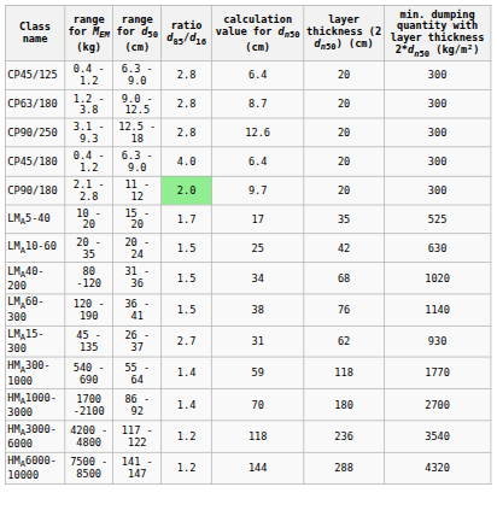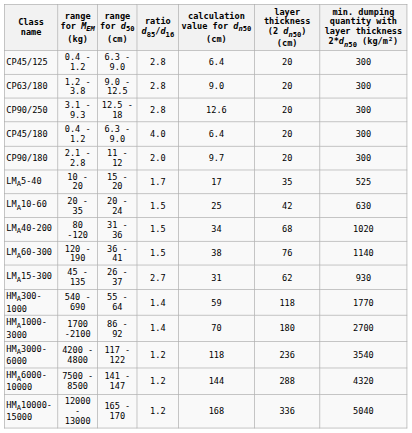 <table class="wikitable">
 <tr>
 <th>Class name</th>
 <th style="text-align:center;">range for <em>M<sub>EM</sub></em> (kg)</th>
 <th style="text-align:center;">range for <em>d</em><sub>50</sub> (cm)</th>
 <th style="text-align:center;">ratio <em>d</em><sub>85</sub>/<em>d</em><sub>16</sub></th>
 <th style="text-align:center;">calculation value for <em>d</em><sub><em>n</em>50</sub> (cm)</th>
 <th style="text-align:center;">layer thickness (2 <em>d</em><sub><em>n</em>50</sub>) (cm)</th>
 <th style="text-align:center;">min. dumping quantity with layer thickness 2<em>*d<sub>n</sub></em><sub>50</sub> (kg/m²)</th>
 </tr>
 <tr>
 <td>CP45/125</td>
 <td style="text-align:center;">0.4 - 1.2</td>
 <td style="text-align:center;">6.3 - 9.0</td>
 <td style="text-align:center;">2.8</td>
 <td style="text-align:center;">6.4</td>
 <td style="text-align:center;">20</td>
 <td style="text-align:center;">300</td>
 </tr>
 <tr>
 <td>CP63/180</td>
 <td style="text-align:center;">1.2 - 3.8</td>
 <td style="text-align:center;">9.0 - 12.5</td>
 <td style="text-align:center;">2.8</td>
-<td style="text-align:center;">8.7</td>
+<td style="text-align:center;">9.0</td>
 <td style="text-align:center;">20</td>
 <td style="text-align:center;">300</td>
 </tr>
 <tr>
 <td>CP90/250</td>
 <td style="text-align:center;">3.1 - 9.3</td>
 <td style="text-align:center;">12.5 - 18</td>
 <td style="text-align:center;">2.8</td>
 <td style="text-align:center;">12.6</td>
 <td style="text-align:center;">20</td>
 <td style="text-align:center;">300</td>
 </tr>
 <tr>
 <td>CP45/180</td>
 <td style="text-align:center;">0.4 - 1.2</td>
 <td style="text-align:center;">6.3 - 9.0</td>
 <td style="text-align:center;">4.0</td>
 <td style="text-align:center;">6.4</td>
 <td style="text-align:center;">20</td>
 <td style="text-align:center;">300</td>
 </tr>
 <tr>
 <td>CP90/180</td>
 <td style="text-align:center;">2.1 - 2.8</td>
 <td style="text-align:center;">11 - 12</td>
-<td style="background: lightgreen; text-align:center;">2.0</td>
+<td style="text-align:center;">2.0</td>
 <td style="text-align:center;">9.7</td>
 <td style="text-align:center;">20</td>
 <td style="text-align:center;">300</td>
 </tr>
 <tr>
 <td>LM<sub>A</sub>5-40</td>
 <td style="text-align:center;">10 - 20</td>
 <td style="text-align:center;">15 - 20</td>
 <td style="text-align:center;">1.7</td>
 <td style="text-align:center;">17</td>
 <td style="text-align:center;">35</td>
 <td style="text-align:center;">525</td>
 </tr>
 <tr>
 <td>LM<sub>A</sub>10-60</td>
 <td style="text-align:center;">20 - 35</td>
 <td style="text-align:center;">20 - 24</td>
 <td style="text-align:center;">1.5</td>
 <td style="text-align:center;">25</td>
 <td style="text-align:center;">42</td>
 <td style="text-align:center;">630</td>
 </tr>
 <tr>
 <td>LM<sub>A</sub>40-200</td>
 <td style="text-align:center;">80 -120</td>
 <td style="text-align:center;">31 - 36</td>
 <td style="text-align:center;">1.5</td>
 <td style="text-align:center;">34</td>
 <td style="text-align:center;">68</td>
 <td style="text-align:center;">1020</td>
 </tr>
 <tr>
 <td>LM<sub>A</sub>60-300</td>
 <td style="text-align:center;">120 - 190</td>
 <td style="text-align:center;">36 - 41</td>
 <td style="text-align:center;">1.5</td>
 <td style="text-align:center;">38</td>
 <td style="text-align:center;">76</td>
 <td style="text-align:center;">1140</td>
 </tr>
 <tr>
 <td>LM<sub>A</sub>15-300</td>
 <td style="text-align:center;">45 - 135</td>
 <td style="text-align:center;">26 - 37</td>
 <td style="text-align:center;">2.7</td>
 <td style="text-align:center;">31</td>
 <td style="text-align:center;">62</td>
 <td style="text-align:center;">930</td>
 </tr>
 <tr>
 <td>HM<sub>A</sub>300-1000</td>
 <td style="text-align:center;">540 - 690</td>
 <td style="text-align:center;">55 - 64</td>
 <td style="text-align:center;">1.4</td>
 <td style="text-align:center;">59</td>
 <td style="text-align:center;">118</td>
 <td style="text-align:center;">1770</td>
 </tr>
 <tr>
 <td>HM<sub>A</sub>1000-3000</td>
 <td style="text-align:center;">1700 -2100</td>
 <td style="text-align:center;">86 - 92</td>
 <td style="text-align:center;">1.4</td>
 <td style="text-align:center;">70</td>
 <td style="text-align:center;">180</td>
 <td style="text-align:center;">2700</td>
 </tr>
 <tr>
 <td>HM<sub>A</sub>3000-6000</td>
 <td style="text-align:center;">4200 - 4800</td>
 <td style="text-align:center;">117 - 122</td>
 <td style="text-align:center;">1.2</td>
 <td style="text-align:center;">118</td>
 <td style="text-align:center;">236</td>
 <td style="text-align:center;">3540</td>
 </tr>
 <tr>
 <td>HM<sub>A</sub>6000-10000</td>
 <td style="text-align:center;">7500 - 8500</td>
 <td style="text-align:center;">141 - 147</td>
 <td style="text-align:center;">1.2</td>
 <td style="text-align:center;">144</td>
 <td style="text-align:center;">288</td>
 <td style="text-align:center;">4320</td>
 </tr>
+<tr>
+<td>HM<sub>A</sub>10000-15000</td>
+<td style="text-align:center;">12000 - 13000</td>
+<td style="text-align:center;">165 - 170</td>
+<td style="text-align:center;">1.2</td>
+<td style="text-align:center;">168</td>
+<td style="text-align:center;">336</td>
+<td style="text-align:center;">5040</td>
+</tr>
 </table>
